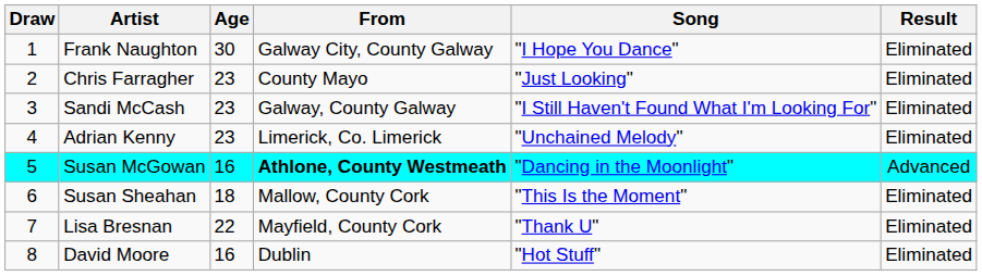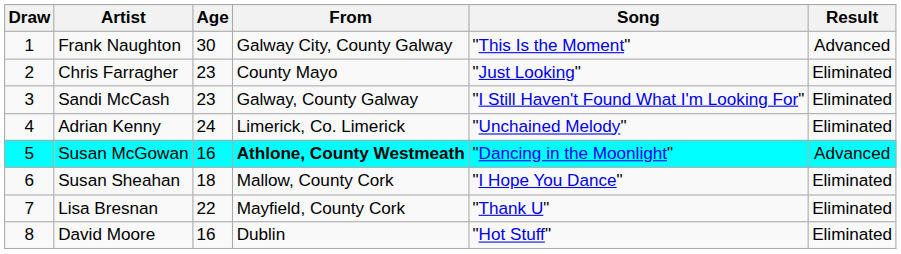 <table class="sortable wikitable" style="margin: 1em auto 1em auto; text-align:center">
 <tr>
 <th>Draw</th>
 <th>Artist</th>
 <th>Age</th>
 <th>From</th>
 <th>Song </th>
 <th>Result</th>
 </tr>
 <tr>
 <td>1</td>
 <td align="left">Frank Naughton</td>
 <td align="left">30</td>
 <td align="left">Galway City, County Galway</td>
-<td align="left">"<a href='#'>I Hope You Dance</a>" </td>
-<td>Eliminated</td>
+<td align="left">"<a href='#'>This Is the Moment</a>" </td>
+<td>Advanced</td>
 </tr>
 <tr>
 <td>2</td>
 <td align="left">Chris Farragher</td>
 <td align="left">23</td>
 <td align="left">County Mayo</td>
 <td align="left">"<a href='#'>Just Looking</a>" </td>
 <td>Eliminated</td>
 </tr>
 <tr>
 <td>3</td>
 <td align="left">Sandi McCash</td>
 <td align="left">23</td>
 <td align="left">Galway, County Galway</td>
 <td align="left">"<a href='#'>I Still Haven't Found What I'm Looking For</a>" </td>
 <td>Eliminated</td>
 </tr>
 <tr>
 <td>4</td>
 <td align="left">Adrian Kenny</td>
-<td align="left">23</td>
+<td align="left">24</td>
 <td align="left">Limerick, Co. Limerick</td>
 <td align="left">"<a href='#'>Unchained Melody</a>" </td>
 <td>Eliminated</td>
 </tr>
 <tr style="background:cyan;">
 <td>5</td>
 <td align="left">Susan McGowan</td>
 <td align="left">16</td>
 <td align="left"><strong>Athlone, County Westmeath</strong></td>
 <td align="left">"<a href='#'>Dancing in the Moonlight</a>" </td>
 <td>Advanced</td>
 </tr>
 <tr>
 <td>6</td>
 <td align="left">Susan Sheahan</td>
 <td align="left">18</td>
 <td align="left">Mallow, County Cork</td>
-<td align="left">"<a href='#'>This Is the Moment</a>" </td>
+<td align="left">"<a href='#'>I Hope You Dance</a>" </td>
 <td>Eliminated</td>
 </tr>
 <tr>
 <td>7</td>
 <td align="left">Lisa Bresnan</td>
 <td align="left">22</td>
 <td align="left">Mayfield, County Cork</td>
 <td align="left">"<a href='#'>Thank U</a>" </td>
 <td>Eliminated</td>
 </tr>
 <tr>
 <td>8</td>
 <td align="left">David Moore</td>
 <td align="left">16</td>
 <td align="left">Dublin</td>
 <td align="left">"<a href='#'>Hot Stuff</a>" </td>
 <td>Eliminated</td>
 </tr>
 </table>
